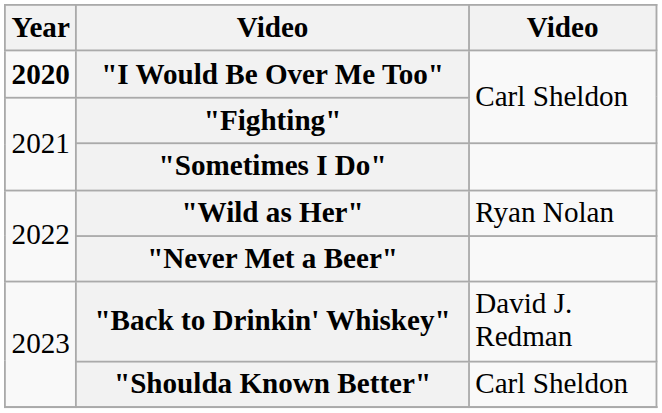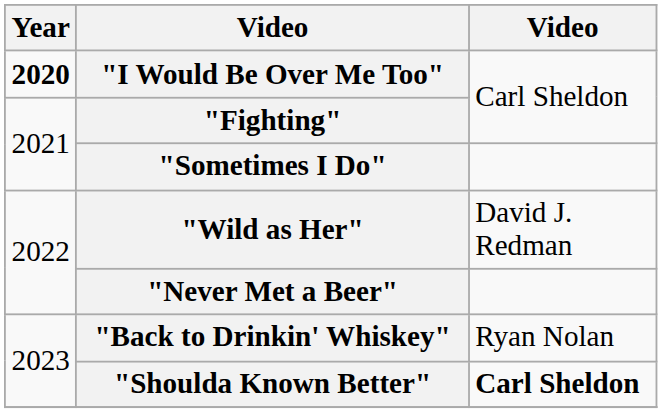 <table class="wikitable plainrowheaders">
 <tr>
 <th style="width:1em;">Year</th>
 <th style="width:13em;">Video</th>
 <th style="width:6em;">Video</th>
 </tr>
 <tr>
 <td><strong>2020</strong></td>
 <th scope="row">"I Would Be Over Me Too"</th>
 <td rowspan="2">Carl Sheldon</td>
 </tr>
 <tr>
 <td rowspan="2">2021</td>
 <th scope="row">"Fighting"</th>
 </tr>
 <tr>
 <th scope="row">"Sometimes I Do"</th>
 <td></td>
 </tr>
 <tr>
 <td rowspan="2">2022</td>
 <th scope="row">"Wild as Her"</th>
-<td>Ryan Nolan</td>
+<td>David J. Redman</td>
 </tr>
 <tr>
 <th scope="row">"Never Met a Beer"</th>
 <td></td>
 </tr>
 <tr>
 <td rowspan="2">2023</td>
 <th scope="row">"Back to Drinkin' Whiskey"</th>
-<td>David J. Redman</td>
+<td>Ryan Nolan</td>
 </tr>
 <tr>
 <th scope="row">"Shoulda Known Better"</th>
-<td>Carl Sheldon</td>
+<td><strong>Carl Sheldon</strong></td>
 </tr>
 <tr>
 </tr>
 </table>
